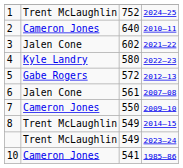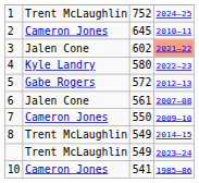 <table class="wikitable">
 <tr>
 </tr>
 <tr>
 <td>1</td>
 <td>Trent McLaughlin</td>
 <td>752</td>
 <td style="font-size:80%;"><a href='#'>2024–25</a></td>
 </tr>
 <tr>
 <td>2</td>
 <td><a href='#'>Cameron Jones</a></td>
-<td>640</td>
+<td>645</td>
 <td style="font-size:80%;"><a href='#'>2010–11</a></td>
 </tr>
 <tr>
 <td>3</td>
 <td>Jalen Cone</td>
 <td>602</td>
-<td style="font-size:80%;"><a href='#'>2021–22</a></td>
+<td style="background: lightsalmon; font-size:80%;"><a href='#'>2021–22</a></td>
 </tr>
 <tr>
 <td>4</td>
 <td><a href='#'>Kyle Landry</a></td>
 <td>580</td>
 <td style="font-size:80%;"><a href='#'>2022–23</a></td>
 </tr>
 <tr>
 <td>5</td>
 <td><a href='#'>Gabe Rogers</a></td>
 <td>572</td>
 <td style="font-size:80%;"><a href='#'>2012–13</a></td>
 </tr>
 <tr>
 <td>6</td>
 <td>Jalen Cone</td>
 <td>561</td>
 <td style="font-size:80%;"><a href='#'>2007–08</a></td>
 </tr>
 <tr>
 <td>7</td>
 <td><a href='#'>Cameron Jones</a></td>
 <td>550</td>
 <td style="font-size:80%;"><a href='#'>2009–10</a></td>
 </tr>
 <tr>
 <td>8</td>
 <td>Trent McLaughlin</td>
 <td>549</td>
 <td style="font-size:80%;"><a href='#'>2014–15</a></td>
 </tr>
 <tr>
 <td></td>
 <td>Trent McLaughlin</td>
 <td>549</td>
 <td style="font-size:80%;"><a href='#'>2023–24</a></td>
 </tr>
 <tr>
 <td>10</td>
 <td><a href='#'>Cameron Jones</a></td>
 <td>541</td>
 <td style="font-size:80%;"><a href='#'>1985–86</a></td>
 </tr>
 </table>
